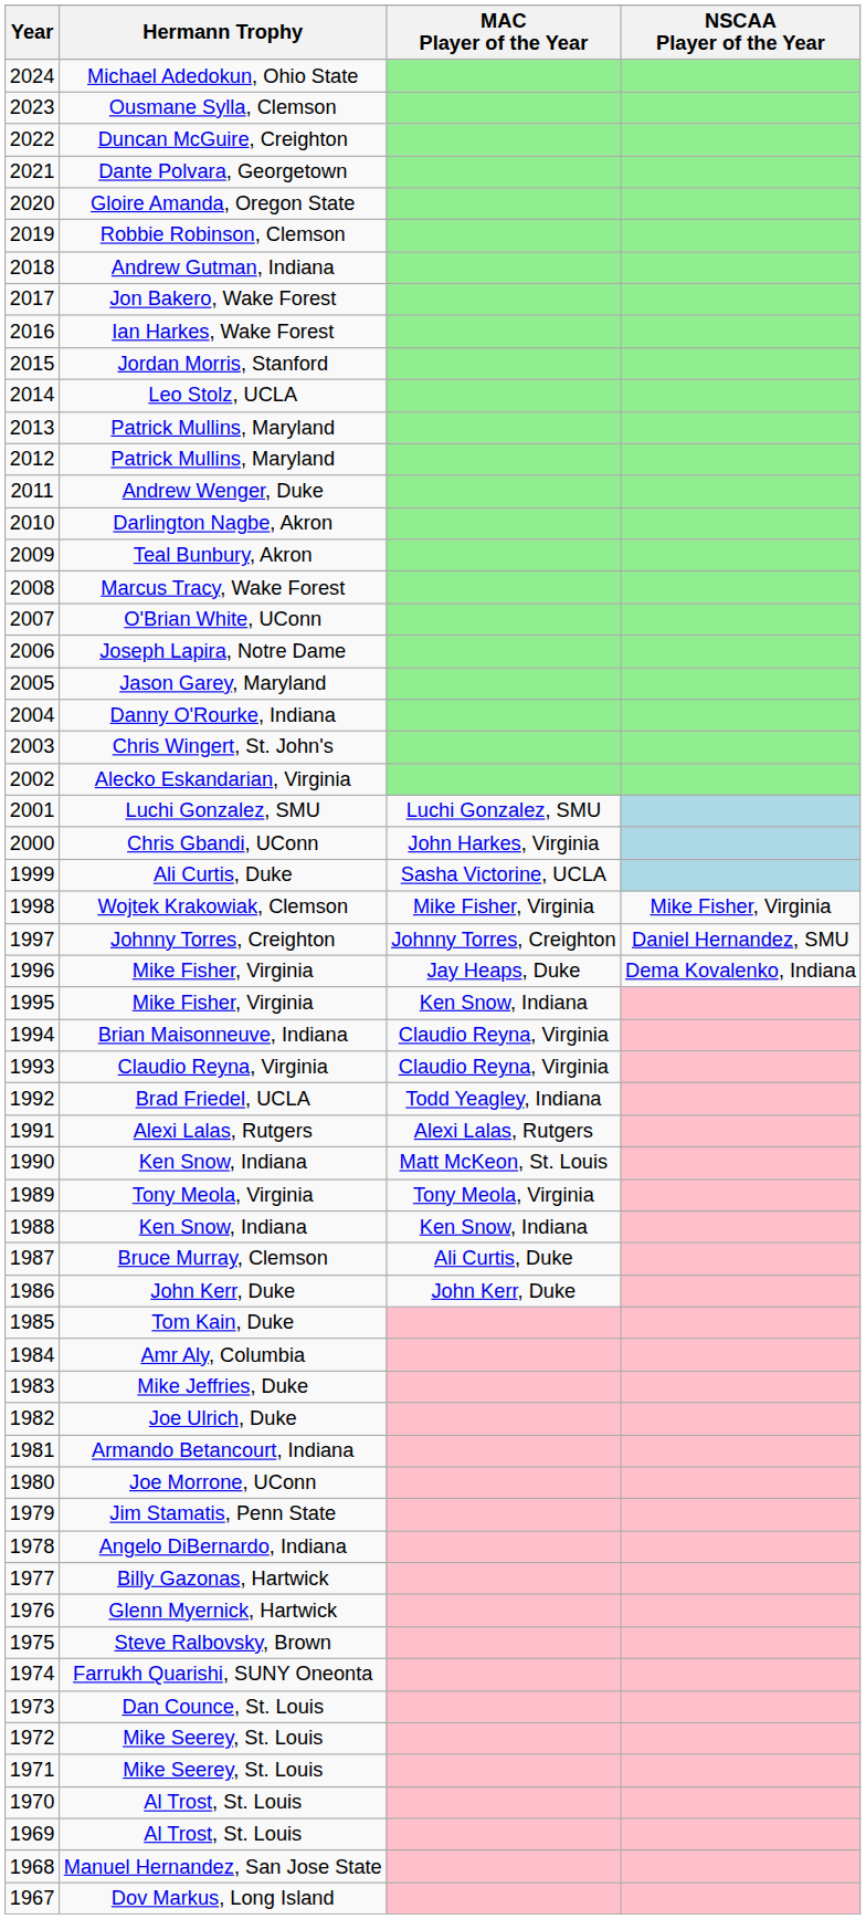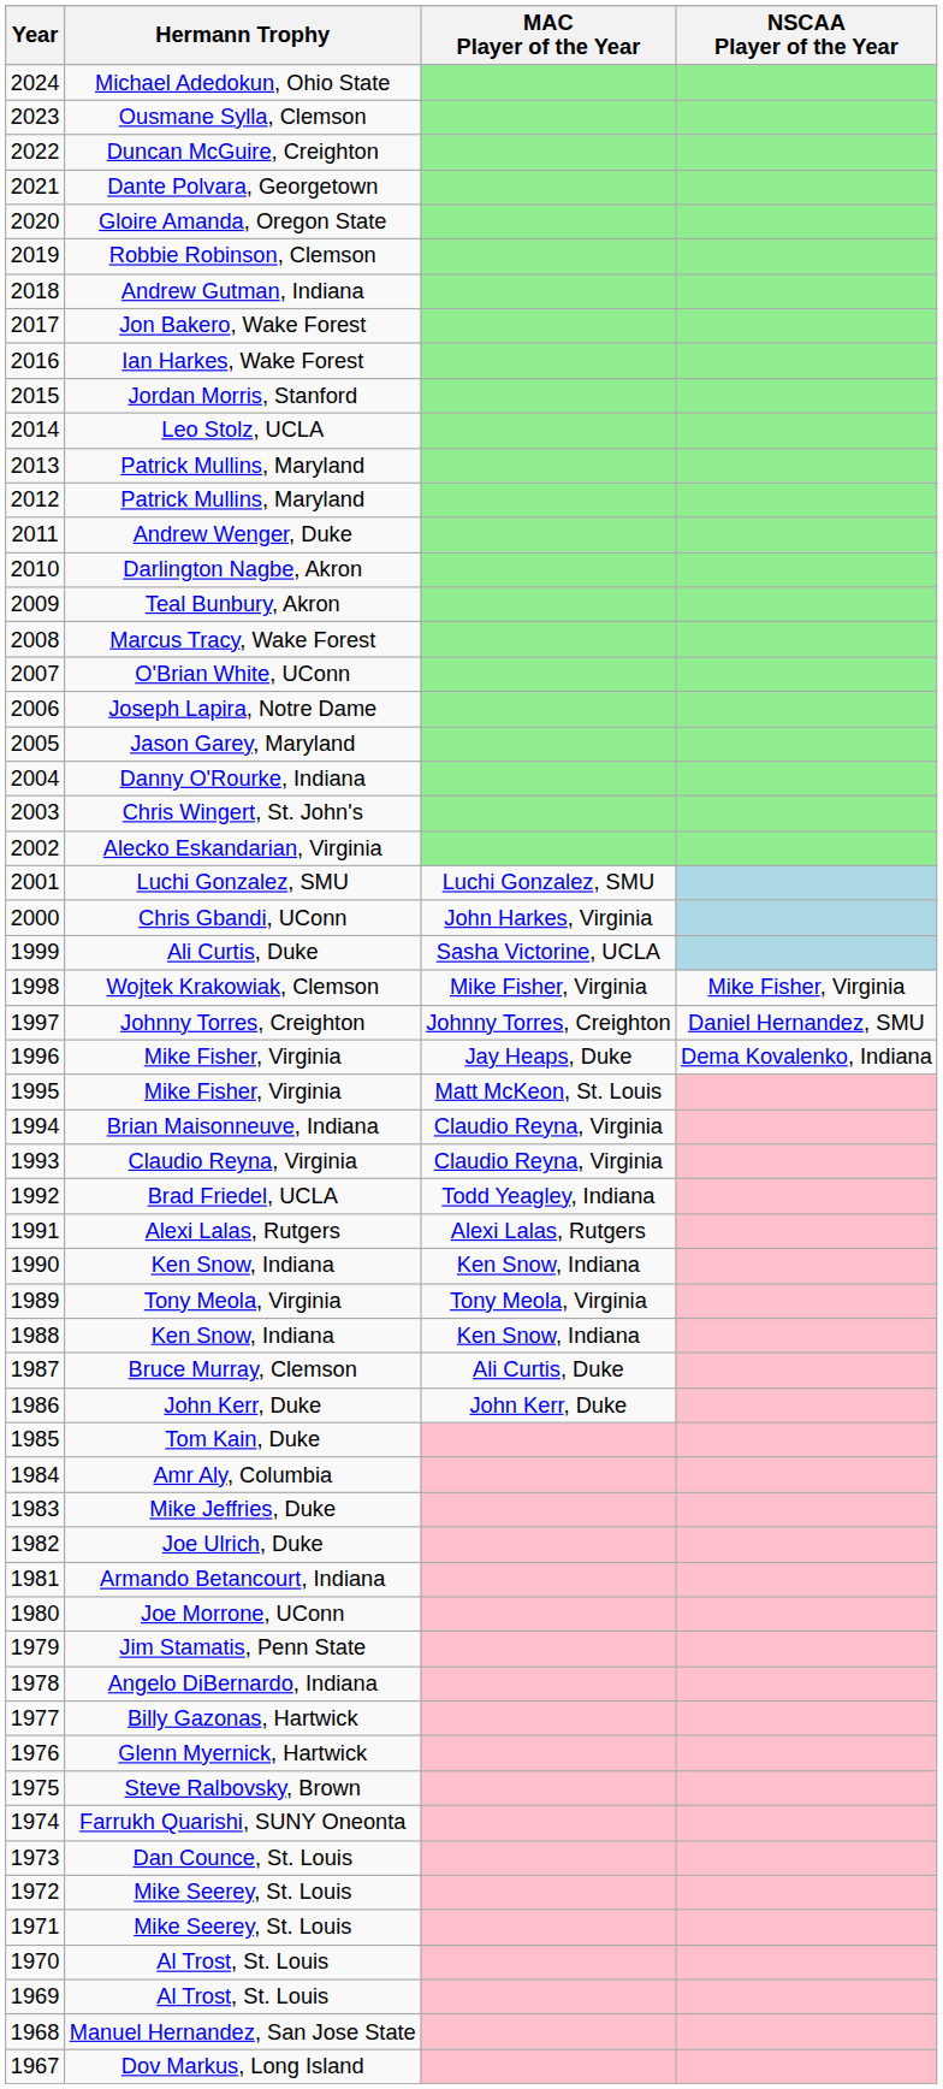 <table class="wikitable" style="text-align: center">
 <tr style="white-space: nowrap;">
 </tr>
 <tr bgcolor="#CCCCCCC">
 <th>Year</th>
 <th>Hermann Trophy</th>
 <th>MAC<br>Player of the Year</th>
 <th>NSCAA<br>Player of the Year</th>
 </tr>
 <tr>
 <td>2024</td>
 <td><a href='#'>Michael Adedokun</a>, Ohio State</td>
 <td bgcolor="lightgreen"></td>
 <td bgcolor="lightgreen"></td>
 </tr>
 <tr>
 <td>2023</td>
 <td><a href='#'>Ousmane Sylla</a>, Clemson</td>
 <td bgcolor="lightgreen"></td>
 <td bgcolor="lightgreen"></td>
 </tr>
 <tr>
 <td>2022</td>
 <td><a href='#'>Duncan McGuire</a>, Creighton</td>
 <td bgcolor="lightgreen"></td>
 <td bgcolor="lightgreen"></td>
 </tr>
 <tr>
 <td>2021</td>
 <td><a href='#'>Dante Polvara</a>, Georgetown</td>
 <td bgcolor="lightgreen"></td>
 <td bgcolor="lightgreen"></td>
 </tr>
 <tr>
 <td>2020</td>
 <td><a href='#'>Gloire Amanda</a>, Oregon State</td>
 <td bgcolor="lightgreen"></td>
 <td bgcolor="lightgreen"></td>
 </tr>
 <tr>
 <td>2019</td>
 <td><a href='#'>Robbie Robinson</a>, Clemson</td>
 <td bgcolor="lightgreen"></td>
 <td bgcolor="lightgreen"></td>
 </tr>
 <tr>
 <td>2018</td>
 <td><a href='#'>Andrew Gutman</a>, Indiana</td>
 <td bgcolor="lightgreen"></td>
 <td bgcolor="lightgreen"></td>
 </tr>
 <tr>
 <td>2017</td>
 <td><a href='#'>Jon Bakero</a>, Wake Forest</td>
 <td bgcolor="lightgreen"></td>
 <td bgcolor="lightgreen"></td>
 </tr>
 <tr>
 <td>2016</td>
 <td><a href='#'>Ian Harkes</a>, Wake Forest</td>
 <td bgcolor="lightgreen"></td>
 <td bgcolor="lightgreen"></td>
 </tr>
 <tr>
 <td>2015</td>
 <td><a href='#'>Jordan Morris</a>, Stanford</td>
 <td bgcolor="lightgreen"></td>
 <td bgcolor="lightgreen"></td>
 </tr>
 <tr>
 <td>2014</td>
 <td><a href='#'>Leo Stolz</a>, UCLA</td>
 <td bgcolor="lightgreen"></td>
 <td bgcolor="lightgreen"></td>
 </tr>
 <tr>
 <td>2013</td>
 <td><a href='#'>Patrick Mullins</a>, Maryland</td>
 <td bgcolor="lightgreen"></td>
 <td bgcolor="lightgreen"></td>
 </tr>
 <tr>
 <td>2012</td>
 <td><a href='#'>Patrick Mullins</a>, Maryland</td>
 <td bgcolor="lightgreen"></td>
 <td bgcolor="lightgreen"></td>
 </tr>
 <tr>
 <td>2011</td>
 <td><a href='#'>Andrew Wenger</a>, Duke</td>
 <td bgcolor="lightgreen"></td>
 <td bgcolor="lightgreen"></td>
 </tr>
 <tr>
 <td>2010</td>
 <td><a href='#'>Darlington Nagbe</a>, Akron</td>
 <td bgcolor="lightgreen"></td>
 <td bgcolor="lightgreen"></td>
 </tr>
 <tr>
 <td>2009</td>
 <td><a href='#'>Teal Bunbury</a>, Akron</td>
 <td bgcolor="lightgreen"></td>
 <td bgcolor="lightgreen"></td>
 </tr>
 <tr>
 <td>2008</td>
 <td><a href='#'>Marcus Tracy</a>, Wake Forest</td>
 <td bgcolor="lightgreen"></td>
 <td bgcolor="lightgreen"></td>
 </tr>
 <tr>
 <td>2007</td>
 <td><a href='#'>O'Brian White</a>, UConn</td>
 <td bgcolor="lightgreen"></td>
 <td bgcolor="lightgreen"></td>
 </tr>
 <tr>
 <td>2006</td>
 <td><a href='#'>Joseph Lapira</a>, Notre Dame</td>
 <td bgcolor="lightgreen"></td>
 <td bgcolor="lightgreen"></td>
 </tr>
 <tr>
 <td>2005</td>
 <td><a href='#'>Jason Garey</a>, Maryland</td>
 <td bgcolor="lightgreen"></td>
 <td bgcolor="lightgreen"></td>
 </tr>
 <tr>
 <td>2004</td>
 <td><a href='#'>Danny O'Rourke</a>, Indiana</td>
 <td bgcolor="lightgreen"></td>
 <td bgcolor="lightgreen"></td>
 </tr>
 <tr>
 <td>2003</td>
 <td><a href='#'>Chris Wingert</a>, St. John's</td>
 <td bgcolor="lightgreen"></td>
 <td bgcolor="lightgreen"></td>
 </tr>
 <tr>
 <td>2002</td>
 <td><a href='#'>Alecko Eskandarian</a>, Virginia</td>
 <td bgcolor="lightgreen"></td>
 <td bgcolor="lightgreen"></td>
 </tr>
 <tr>
 <td>2001</td>
 <td><a href='#'>Luchi Gonzalez</a>, SMU</td>
 <td><a href='#'>Luchi Gonzalez</a>, SMU</td>
 <td bgcolor="lightblue"></td>
 </tr>
 <tr>
 <td>2000</td>
 <td><a href='#'>Chris Gbandi</a>, UConn</td>
 <td><a href='#'>John Harkes</a>, Virginia</td>
 <td bgcolor="lightblue"></td>
 </tr>
 <tr>
 <td>1999</td>
 <td><a href='#'>Ali Curtis</a>, Duke</td>
 <td><a href='#'>Sasha Victorine</a>, UCLA</td>
 <td bgcolor="lightblue"></td>
 </tr>
 <tr>
 <td>1998</td>
 <td><a href='#'>Wojtek Krakowiak</a>, Clemson</td>
 <td><a href='#'>Mike Fisher</a>, Virginia</td>
 <td><a href='#'>Mike Fisher</a>, Virginia</td>
 </tr>
 <tr>
 <td>1997</td>
 <td><a href='#'>Johnny Torres</a>, Creighton</td>
 <td><a href='#'>Johnny Torres</a>, Creighton</td>
 <td><a href='#'>Daniel Hernandez</a>, SMU</td>
 </tr>
 <tr>
 <td>1996</td>
 <td><a href='#'>Mike Fisher</a>, Virginia</td>
 <td><a href='#'>Jay Heaps</a>, Duke</td>
 <td><a href='#'>Dema Kovalenko</a>, Indiana</td>
 </tr>
 <tr>
 <td>1995</td>
 <td><a href='#'>Mike Fisher</a>, Virginia</td>
-<td><a href='#'>Ken Snow</a>, Indiana</td>
+<td><a href='#'>Matt McKeon</a>, St. Louis</td>
 <td bgcolor="pink"></td>
 </tr>
 <tr>
 <td>1994</td>
 <td><a href='#'>Brian Maisonneuve</a>, Indiana</td>
 <td><a href='#'>Claudio Reyna</a>, Virginia</td>
 <td bgcolor="pink"></td>
 </tr>
 <tr>
 <td>1993</td>
 <td><a href='#'>Claudio Reyna</a>, Virginia</td>
 <td><a href='#'>Claudio Reyna</a>, Virginia</td>
 <td bgcolor="pink"></td>
 </tr>
 <tr>
 <td>1992</td>
 <td><a href='#'>Brad Friedel</a>, UCLA</td>
 <td><a href='#'>Todd Yeagley</a>, Indiana</td>
 <td bgcolor="pink"></td>
 </tr>
 <tr>
 <td>1991</td>
 <td><a href='#'>Alexi Lalas</a>, Rutgers</td>
 <td><a href='#'>Alexi Lalas</a>, Rutgers</td>
 <td bgcolor="pink"></td>
 </tr>
 <tr>
 <td>1990</td>
 <td><a href='#'>Ken Snow</a>, Indiana</td>
-<td><a href='#'>Matt McKeon</a>, St. Louis</td>
+<td><a href='#'>Ken Snow</a>, Indiana</td>
 <td bgcolor="pink"></td>
 </tr>
 <tr>
 <td>1989</td>
 <td><a href='#'>Tony Meola</a>, Virginia</td>
 <td><a href='#'>Tony Meola</a>, Virginia</td>
 <td bgcolor="pink"></td>
 </tr>
 <tr>
 <td>1988</td>
 <td><a href='#'>Ken Snow</a>, Indiana</td>
 <td><a href='#'>Ken Snow</a>, Indiana</td>
 <td bgcolor="pink"></td>
 </tr>
 <tr>
 <td>1987</td>
 <td><a href='#'>Bruce Murray</a>, Clemson</td>
 <td><a href='#'>Ali Curtis</a>, Duke</td>
 <td bgcolor="pink"></td>
 </tr>
 <tr>
 <td>1986</td>
 <td><a href='#'>John Kerr</a>, Duke</td>
 <td><a href='#'>John Kerr</a>, Duke</td>
 <td bgcolor="pink"></td>
 </tr>
 <tr>
 <td>1985</td>
 <td><a href='#'>Tom Kain</a>, Duke</td>
 <td bgcolor="pink"></td>
 <td bgcolor="pink"></td>
 </tr>
 <tr>
 <td>1984</td>
 <td><a href='#'>Amr Aly</a>, Columbia</td>
 <td bgcolor="pink"></td>
 <td bgcolor="pink"></td>
 </tr>
 <tr>
 <td>1983</td>
 <td><a href='#'>Mike Jeffries</a>, Duke</td>
 <td bgcolor="pink"></td>
 <td bgcolor="pink"></td>
 </tr>
 <tr>
 <td>1982</td>
 <td><a href='#'>Joe Ulrich</a>, Duke</td>
 <td bgcolor="pink"></td>
 <td bgcolor="pink"></td>
 </tr>
 <tr>
 <td>1981</td>
 <td><a href='#'>Armando Betancourt</a>, Indiana</td>
 <td bgcolor="pink"></td>
 <td bgcolor="pink"></td>
 </tr>
 <tr>
 <td>1980</td>
 <td><a href='#'>Joe Morrone</a>, UConn</td>
 <td bgcolor="pink"></td>
 <td bgcolor="pink"></td>
 </tr>
 <tr>
 <td>1979</td>
 <td><a href='#'>Jim Stamatis</a>, Penn State</td>
 <td bgcolor="pink"></td>
 <td bgcolor="pink"></td>
 </tr>
 <tr>
 <td>1978</td>
 <td><a href='#'>Angelo DiBernardo</a>, Indiana</td>
 <td bgcolor="pink"></td>
 <td bgcolor="pink"></td>
 </tr>
 <tr>
 <td>1977</td>
 <td><a href='#'>Billy Gazonas</a>, Hartwick</td>
 <td bgcolor="pink"></td>
 <td bgcolor="pink"></td>
 </tr>
 <tr>
 <td>1976</td>
 <td><a href='#'>Glenn Myernick</a>, Hartwick</td>
 <td bgcolor="pink"></td>
 <td bgcolor="pink"></td>
 </tr>
 <tr>
 <td>1975</td>
 <td><a href='#'>Steve Ralbovsky</a>, Brown</td>
 <td bgcolor="pink"></td>
 <td bgcolor="pink"></td>
 </tr>
 <tr>
 <td>1974</td>
 <td><a href='#'>Farrukh Quarishi</a>, SUNY Oneonta</td>
 <td bgcolor="pink"></td>
 <td bgcolor="pink"></td>
 </tr>
 <tr>
 <td>1973</td>
 <td><a href='#'>Dan Counce</a>, St. Louis</td>
 <td bgcolor="pink"></td>
 <td bgcolor="pink"></td>
 </tr>
 <tr>
 <td>1972</td>
 <td><a href='#'>Mike Seerey</a>, St. Louis</td>
 <td bgcolor="pink"></td>
 <td bgcolor="pink"></td>
 </tr>
 <tr>
 <td>1971</td>
 <td><a href='#'>Mike Seerey</a>, St. Louis</td>
 <td bgcolor="pink"></td>
 <td bgcolor="pink"></td>
 </tr>
 <tr>
 <td>1970</td>
 <td><a href='#'>Al Trost</a>, St. Louis</td>
 <td bgcolor="pink"></td>
 <td bgcolor="pink"></td>
 </tr>
 <tr>
 <td>1969</td>
 <td><a href='#'>Al Trost</a>, St. Louis</td>
 <td bgcolor="pink"></td>
 <td bgcolor="pink"></td>
 </tr>
 <tr>
 <td>1968</td>
 <td><a href='#'>Manuel Hernandez</a>, San Jose State</td>
 <td bgcolor="pink"></td>
 <td bgcolor="pink"></td>
 </tr>
 <tr>
 <td>1967</td>
 <td><a href='#'>Dov Markus</a>, Long Island</td>
 <td bgcolor="pink"></td>
 <td bgcolor="pink"></td>
 </tr>
 </table>
